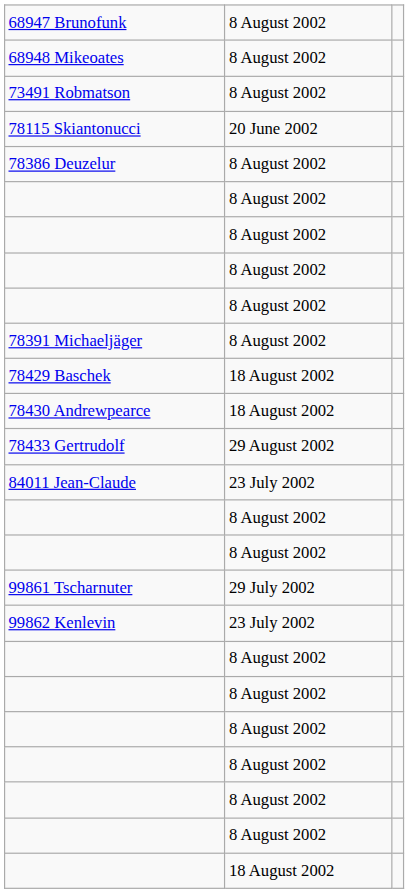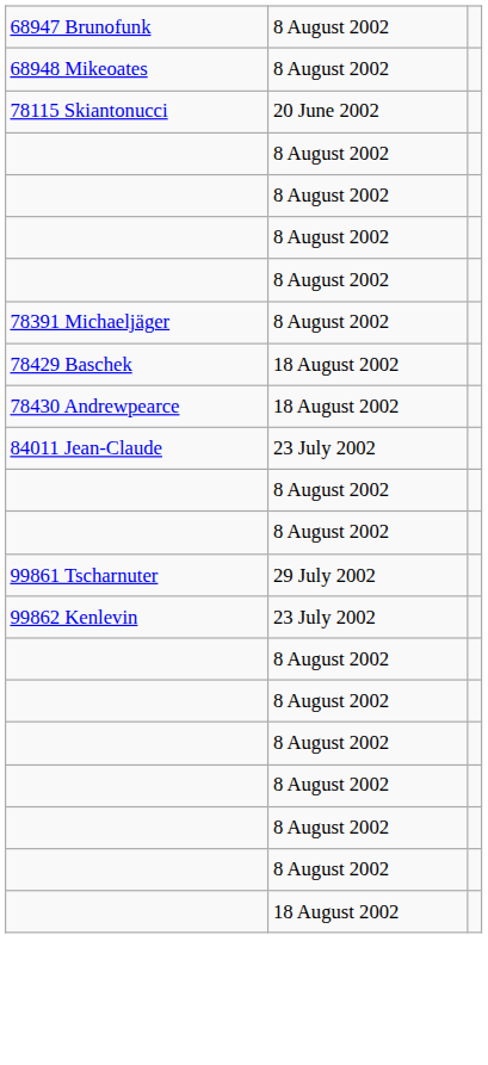 <table class="wikitable" style="font-size: 89%; float: left; width: 24em; margin-right: 1em; line-height: 1.65em">
 <tr>
 <td><a href='#'>68947 Brunofunk</a></td>
 <td>8 August 2002</td>
 <td><small></small></td>
 </tr>
 <tr>
 <td><a href='#'>68948 Mikeoates</a></td>
 <td>8 August 2002</td>
 <td><small></small></td>
 </tr>
 <tr>
-<td><a href='#'>73491 Robmatson</a></td>
-<td>8 August 2002</td>
-<td><small></small></td>
-</tr>
-<tr>
 <td><a href='#'>78115 Skiantonucci</a></td>
 <td>20 June 2002</td>
-<td><small></small></td>
-</tr>
-<tr>
-<td><a href='#'>78386 Deuzelur</a></td>
-<td>8 August 2002</td>
 <td><small></small></td>
 </tr>
 <tr>
 <td></td>
 <td>8 August 2002</td>
 <td><small></small></td>
 </tr>
 <tr>
 <td></td>
 <td>8 August 2002</td>
 <td><small></small></td>
 </tr>
 <tr>
 <td></td>
 <td>8 August 2002</td>
 <td><small></small></td>
 </tr>
 <tr>
 <td></td>
 <td>8 August 2002</td>
 <td><small></small></td>
 </tr>
 <tr>
 <td><a href='#'>78391 Michaeljäger</a></td>
 <td>8 August 2002</td>
 <td><small></small></td>
 </tr>
 <tr>
 <td><a href='#'>78429 Baschek</a></td>
 <td>18 August 2002</td>
 <td><small></small></td>
 </tr>
 <tr>
 <td><a href='#'>78430 Andrewpearce</a></td>
 <td>18 August 2002</td>
-<td><small></small></td>
-</tr>
-<tr>
-<td><a href='#'>78433 Gertrudolf</a></td>
-<td>29 August 2002</td>
 <td><small></small></td>
 </tr>
 <tr>
 <td><a href='#'>84011 Jean-Claude</a></td>
 <td>23 July 2002</td>
 <td><small></small></td>
 </tr>
 <tr>
 <td></td>
 <td>8 August 2002</td>
 <td><small></small></td>
 </tr>
 <tr>
 <td></td>
 <td>8 August 2002</td>
 <td><small></small></td>
 </tr>
 <tr>
 <td><a href='#'>99861 Tscharnuter</a></td>
 <td>29 July 2002</td>
 <td><small></small></td>
 </tr>
 <tr>
 <td><a href='#'>99862 Kenlevin</a></td>
 <td>23 July 2002</td>
 <td><small></small></td>
 </tr>
 <tr>
 <td></td>
 <td>8 August 2002</td>
 <td><small></small></td>
 </tr>
 <tr>
 <td></td>
 <td>8 August 2002</td>
 <td><small></small></td>
 </tr>
 <tr>
 <td></td>
 <td>8 August 2002</td>
 <td><small></small></td>
 </tr>
 <tr>
 <td></td>
 <td>8 August 2002</td>
 <td><small></small></td>
 </tr>
 <tr>
 <td></td>
 <td>8 August 2002</td>
 <td><small></small></td>
 </tr>
 <tr>
 <td></td>
 <td>8 August 2002</td>
 <td><small></small></td>
 </tr>
 <tr>
 <td></td>
 <td>18 August 2002</td>
 <td><small></small></td>
 </tr>
 </table>
